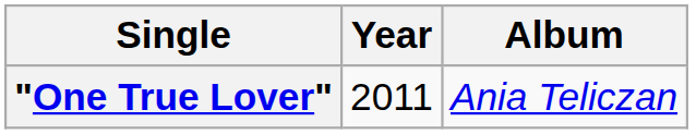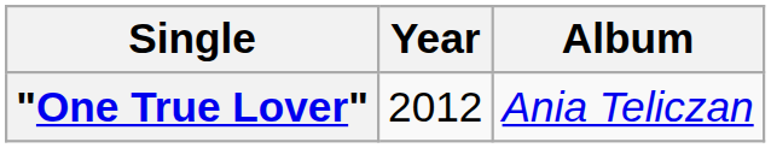 <table class="wikitable plainrowheaders" style=text-align:center;>
 <tr>
 <th scope="col" rowspan="1">Single</th>
 <th scope="col" rowspan="1">Year</th>
 <th scope="col" colspan="1">Album</th>
 </tr>
 <tr>
 <th scope="row">"<a href='#'>One True Lover</a>"</th>
-<td>2011</td>
+<td>2012</td>
 <td><em><a href='#'>Ania Teliczan</a></em></td>
 </tr>
 </table>
